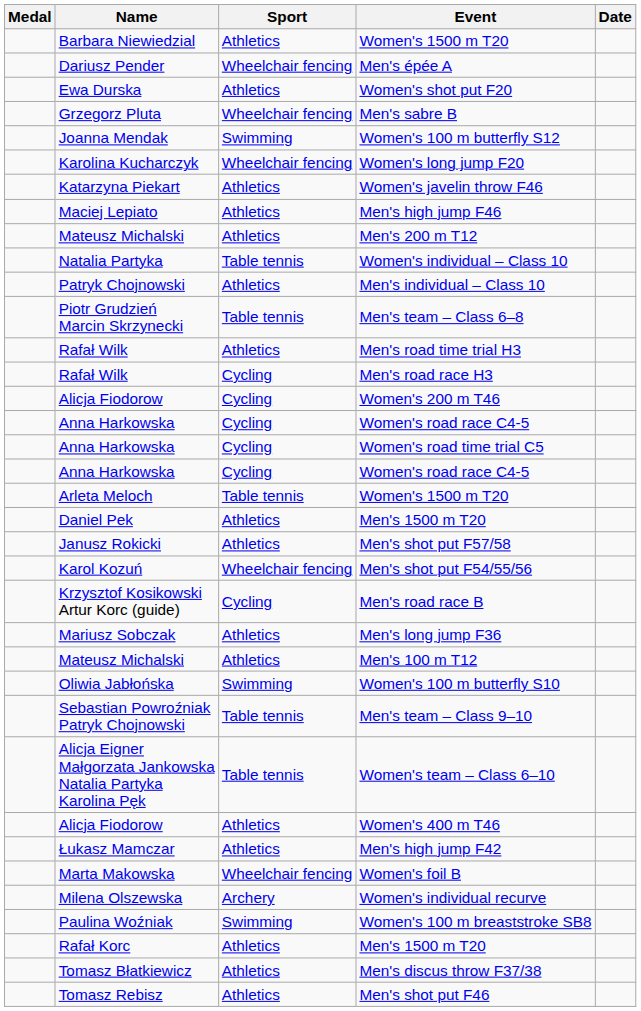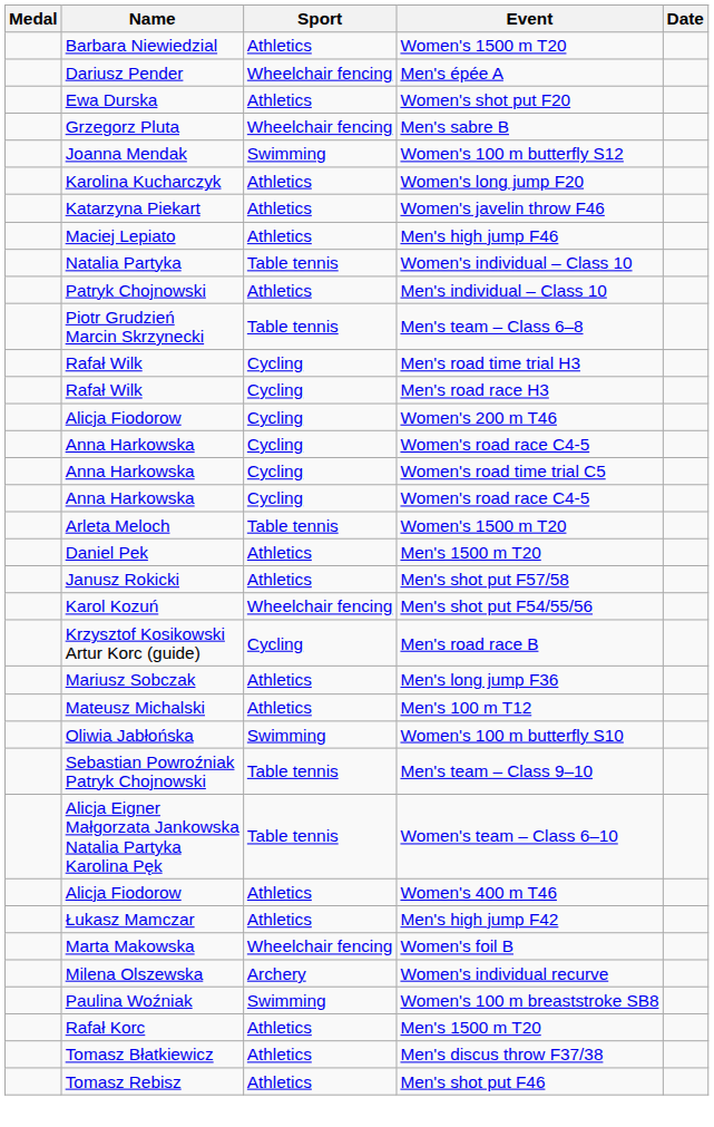 <table class="wikitable sortable" style="font-size:95%">
 <tr>
 <th>Medal</th>
 <th>Name</th>
 <th>Sport</th>
 <th>Event</th>
 <th>Date</th>
 </tr>
 <tr>
 <td></td>
 <td><a href='#'>Barbara Niewiedzial</a></td>
 <td><a href='#'>Athletics</a></td>
 <td><a href='#'>Women's 1500 m T20</a></td>
 <td></td>
 </tr>
 <tr>
 <td></td>
 <td><a href='#'>Dariusz Pender</a></td>
 <td><a href='#'>Wheelchair fencing</a></td>
 <td><a href='#'>Men's épée A</a></td>
 <td></td>
 </tr>
 <tr>
 <td></td>
 <td><a href='#'>Ewa Durska</a></td>
 <td><a href='#'>Athletics</a></td>
 <td><a href='#'>Women's shot put F20</a></td>
 <td></td>
 </tr>
 <tr>
 <td></td>
 <td><a href='#'>Grzegorz Pluta</a></td>
 <td><a href='#'>Wheelchair fencing</a></td>
 <td><a href='#'>Men's sabre B</a></td>
 <td></td>
 </tr>
 <tr>
 <td></td>
 <td><a href='#'>Joanna Mendak</a></td>
 <td><a href='#'>Swimming</a></td>
 <td><a href='#'>Women's 100 m butterfly S12</a></td>
 <td></td>
 </tr>
 <tr>
 <td></td>
 <td><a href='#'>Karolina Kucharczyk</a></td>
-<td><a href='#'>Wheelchair fencing</a></td>
+<td><a href='#'>Athletics</a></td>
 <td><a href='#'>Women's long jump F20</a></td>
 <td></td>
 </tr>
 <tr>
 <td></td>
 <td><a href='#'>Katarzyna Piekart</a></td>
 <td><a href='#'>Athletics</a></td>
 <td><a href='#'>Women's javelin throw F46</a></td>
 <td></td>
 </tr>
 <tr>
 <td></td>
 <td><a href='#'>Maciej Lepiato</a></td>
 <td><a href='#'>Athletics</a></td>
 <td><a href='#'>Men's high jump F46</a></td>
-<td></td>
-</tr>
-<tr>
-<td></td>
-<td><a href='#'>Mateusz Michalski</a></td>
-<td><a href='#'>Athletics</a></td>
-<td><a href='#'>Men's 200 m T12</a></td>
 <td></td>
 </tr>
 <tr>
 <td></td>
 <td><a href='#'>Natalia Partyka</a></td>
 <td><a href='#'>Table tennis</a></td>
 <td><a href='#'>Women's individual – Class 10</a></td>
 <td></td>
 </tr>
 <tr>
 <td></td>
 <td><a href='#'>Patryk Chojnowski</a></td>
 <td><a href='#'>Athletics</a></td>
 <td><a href='#'>Men's individual – Class 10</a></td>
 <td></td>
 </tr>
 <tr>
 <td></td>
 <td><a href='#'>Piotr Grudzień</a><br><a href='#'>Marcin Skrzynecki</a></td>
 <td><a href='#'>Table tennis</a></td>
 <td><a href='#'>Men's team – Class 6–8</a></td>
 <td></td>
 </tr>
 <tr>
 <td></td>
 <td><a href='#'>Rafał Wilk</a></td>
-<td><a href='#'>Athletics</a></td>
+<td><a href='#'>Cycling</a></td>
 <td><a href='#'>Men's road time trial H3</a></td>
 <td></td>
 </tr>
 <tr>
 <td></td>
 <td><a href='#'>Rafał Wilk</a></td>
 <td><a href='#'>Cycling</a></td>
 <td><a href='#'>Men's road race H3</a></td>
 <td></td>
 </tr>
 <tr>
 <td></td>
 <td><a href='#'>Alicja Fiodorow</a></td>
 <td><a href='#'>Cycling</a></td>
 <td><a href='#'>Women's 200 m T46</a></td>
 <td></td>
 </tr>
 <tr>
 <td></td>
 <td><a href='#'>Anna Harkowska</a></td>
 <td><a href='#'>Cycling</a></td>
 <td><a href='#'>Women's road race C4-5</a></td>
 <td></td>
 </tr>
 <tr>
 <td></td>
 <td><a href='#'>Anna Harkowska</a></td>
 <td><a href='#'>Cycling</a></td>
 <td><a href='#'>Women's road time trial C5</a></td>
 <td></td>
 </tr>
 <tr>
 <td></td>
 <td><a href='#'>Anna Harkowska</a></td>
 <td><a href='#'>Cycling</a></td>
 <td><a href='#'>Women's road race C4-5</a></td>
 <td></td>
 </tr>
 <tr>
 <td></td>
 <td><a href='#'>Arleta Meloch</a></td>
 <td><a href='#'>Table tennis</a></td>
 <td><a href='#'>Women's 1500 m T20</a></td>
 <td></td>
 </tr>
 <tr>
 <td></td>
 <td><a href='#'>Daniel Pek</a></td>
 <td><a href='#'>Athletics</a></td>
 <td><a href='#'>Men's 1500 m T20</a></td>
 <td></td>
 </tr>
 <tr>
 <td></td>
 <td><a href='#'>Janusz Rokicki</a></td>
 <td><a href='#'>Athletics</a></td>
 <td><a href='#'>Men's shot put F57/58</a></td>
 <td></td>
 </tr>
 <tr>
 <td></td>
 <td><a href='#'>Karol Kozuń</a></td>
 <td><a href='#'>Wheelchair fencing</a></td>
 <td><a href='#'>Men's shot put F54/55/56</a></td>
 <td></td>
 </tr>
 <tr>
 <td></td>
 <td><a href='#'>Krzysztof Kosikowski</a><br>Artur Korc (guide)</td>
 <td><a href='#'>Cycling</a></td>
 <td><a href='#'>Men's road race B</a></td>
 <td></td>
 </tr>
 <tr>
 <td></td>
 <td><a href='#'>Mariusz Sobczak</a></td>
 <td><a href='#'>Athletics</a></td>
 <td><a href='#'>Men's long jump F36</a></td>
 <td></td>
 </tr>
 <tr>
 <td></td>
 <td><a href='#'>Mateusz Michalski</a></td>
 <td><a href='#'>Athletics</a></td>
 <td><a href='#'>Men's 100 m T12</a></td>
 <td></td>
 </tr>
 <tr>
 <td></td>
 <td><a href='#'>Oliwia Jabłońska</a></td>
 <td><a href='#'>Swimming</a></td>
 <td><a href='#'>Women's 100 m butterfly S10</a></td>
 <td></td>
 </tr>
 <tr>
 <td></td>
 <td><a href='#'>Sebastian Powroźniak</a><br><a href='#'>Patryk Chojnowski</a></td>
 <td><a href='#'>Table tennis</a></td>
 <td><a href='#'>Men's team – Class 9–10</a></td>
 <td></td>
 </tr>
 <tr>
 <td></td>
 <td><a href='#'>Alicja Eigner</a><br><a href='#'>Małgorzata Jankowska</a><br><a href='#'>Natalia Partyka</a><br><a href='#'>Karolina Pęk</a></td>
 <td><a href='#'>Table tennis</a></td>
 <td><a href='#'>Women's team – Class 6–10</a></td>
 <td></td>
 </tr>
 <tr>
 <td></td>
 <td><a href='#'>Alicja Fiodorow</a></td>
 <td><a href='#'>Athletics</a></td>
 <td><a href='#'>Women's 400 m T46</a></td>
 <td></td>
 </tr>
 <tr>
 <td></td>
 <td><a href='#'>Łukasz Mamczar</a></td>
 <td><a href='#'>Athletics</a></td>
 <td><a href='#'>Men's high jump F42</a></td>
 <td></td>
 </tr>
 <tr>
 <td></td>
 <td><a href='#'>Marta Makowska</a></td>
 <td><a href='#'>Wheelchair fencing</a></td>
 <td><a href='#'>Women's foil B</a></td>
 <td></td>
 </tr>
 <tr>
 <td></td>
 <td><a href='#'>Milena Olszewska</a></td>
 <td><a href='#'>Archery</a></td>
 <td><a href='#'>Women's individual recurve</a></td>
 <td></td>
 </tr>
 <tr>
 <td></td>
 <td><a href='#'>Paulina Woźniak</a></td>
 <td><a href='#'>Swimming</a></td>
 <td><a href='#'>Women's 100 m breaststroke SB8</a></td>
 <td></td>
 </tr>
 <tr>
 <td></td>
 <td><a href='#'>Rafał Korc</a></td>
 <td><a href='#'>Athletics</a></td>
 <td><a href='#'>Men's 1500 m T20</a></td>
 <td></td>
 </tr>
 <tr>
 <td></td>
 <td><a href='#'>Tomasz Błatkiewicz</a></td>
 <td><a href='#'>Athletics</a></td>
 <td><a href='#'>Men's discus throw F37/38</a></td>
 <td></td>
 </tr>
 <tr>
 <td></td>
 <td><a href='#'>Tomasz Rebisz</a></td>
 <td><a href='#'>Athletics</a></td>
 <td><a href='#'>Men's shot put F46</a></td>
 <td></td>
 </tr>
 </table>
